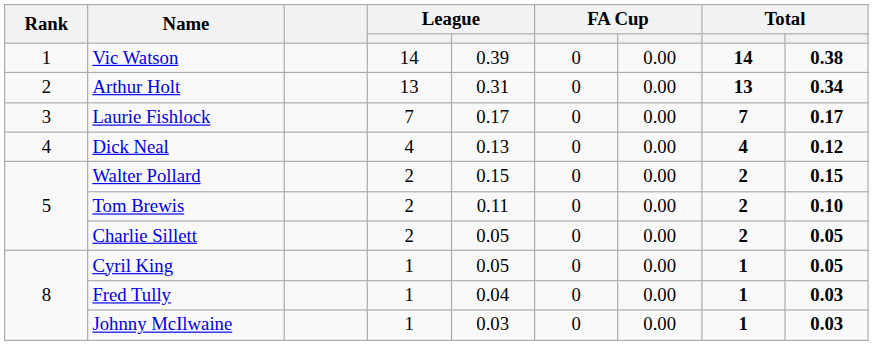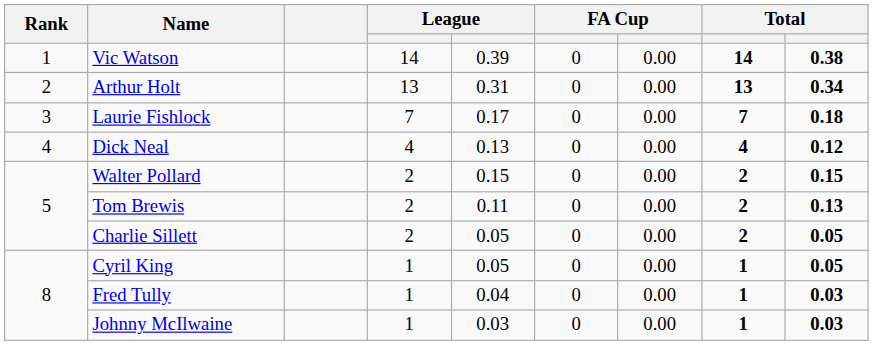 <table class="wikitable plainrowheaders" style="text-align:center;">
 <tr>
 <th scope="col" rowspan="2" style="width:4em;">Rank</th>
 <th scope="col" rowspan="2" style="width:10em;">Name</th>
 <th scope="col" rowspan="2" style="width:4em;"></th>
 <th scope="col" colspan="2">League</th>
 <th scope="col" colspan="2">FA Cup</th>
 <th scope="col" colspan="2">Total</th>
 </tr>
 <tr>
 <th scope="col" style="width:4em;"></th>
 <th scope="col" style="width:4em;"></th>
 <th scope="col" style="width:4em;"></th>
 <th scope="col" style="width:4em;"></th>
 <th scope="col" style="width:4em;"></th>
 <th scope="col" style="width:4em;"></th>
 </tr>
 <tr>
 <td>1</td>
 <td align="left"><a href='#'>Vic Watson</a></td>
 <td></td>
 <td>14</td>
 <td>0.39</td>
 <td>0</td>
 <td>0.00</td>
 <td><strong>14</strong></td>
 <td><strong>0.38</strong></td>
 </tr>
 <tr>
 <td>2</td>
 <td align="left"><a href='#'>Arthur Holt</a></td>
 <td></td>
 <td>13</td>
 <td>0.31</td>
 <td>0</td>
 <td>0.00</td>
 <td><strong>13</strong></td>
 <td><strong>0.34</strong></td>
 </tr>
 <tr>
 <td>3</td>
 <td align="left"><a href='#'>Laurie Fishlock</a></td>
 <td></td>
 <td>7</td>
 <td>0.17</td>
 <td>0</td>
 <td>0.00</td>
 <td><strong>7</strong></td>
-<td><strong>0.17</strong></td>
+<td><strong>0.18</strong></td>
 </tr>
 <tr>
 <td>4</td>
 <td align="left"><a href='#'>Dick Neal</a></td>
 <td></td>
 <td>4</td>
 <td>0.13</td>
 <td>0</td>
 <td>0.00</td>
 <td><strong>4</strong></td>
 <td><strong>0.12</strong></td>
 </tr>
 <tr>
 <td rowspan="3">5</td>
 <td align="left"><a href='#'>Walter Pollard</a></td>
 <td></td>
 <td>2</td>
 <td>0.15</td>
 <td>0</td>
 <td>0.00</td>
 <td><strong>2</strong></td>
 <td><strong>0.15</strong></td>
 </tr>
 <tr>
 <td align="left"><a href='#'>Tom Brewis</a></td>
 <td></td>
 <td>2</td>
 <td>0.11</td>
 <td>0</td>
 <td>0.00</td>
 <td><strong>2</strong></td>
-<td><strong>0.10</strong></td>
+<td><strong>0.13</strong></td>
 </tr>
 <tr>
 <td align="left"><a href='#'>Charlie Sillett</a></td>
 <td></td>
 <td>2</td>
 <td>0.05</td>
 <td>0</td>
 <td>0.00</td>
 <td><strong>2</strong></td>
 <td><strong>0.05</strong></td>
 </tr>
 <tr>
 <td rowspan="3">8</td>
 <td align="left"><a href='#'>Cyril King</a></td>
 <td></td>
 <td>1</td>
 <td>0.05</td>
 <td>0</td>
 <td>0.00</td>
 <td><strong>1</strong></td>
 <td><strong>0.05</strong></td>
 </tr>
 <tr>
 <td align="left"><a href='#'>Fred Tully</a></td>
 <td></td>
 <td>1</td>
 <td>0.04</td>
 <td>0</td>
 <td>0.00</td>
 <td><strong>1</strong></td>
 <td><strong>0.03</strong></td>
 </tr>
 <tr>
 <td align="left"><a href='#'>Johnny McIlwaine</a></td>
 <td></td>
 <td>1</td>
 <td>0.03</td>
 <td>0</td>
 <td>0.00</td>
 <td><strong>1</strong></td>
 <td><strong>0.03</strong></td>
 </tr>
 </table>
